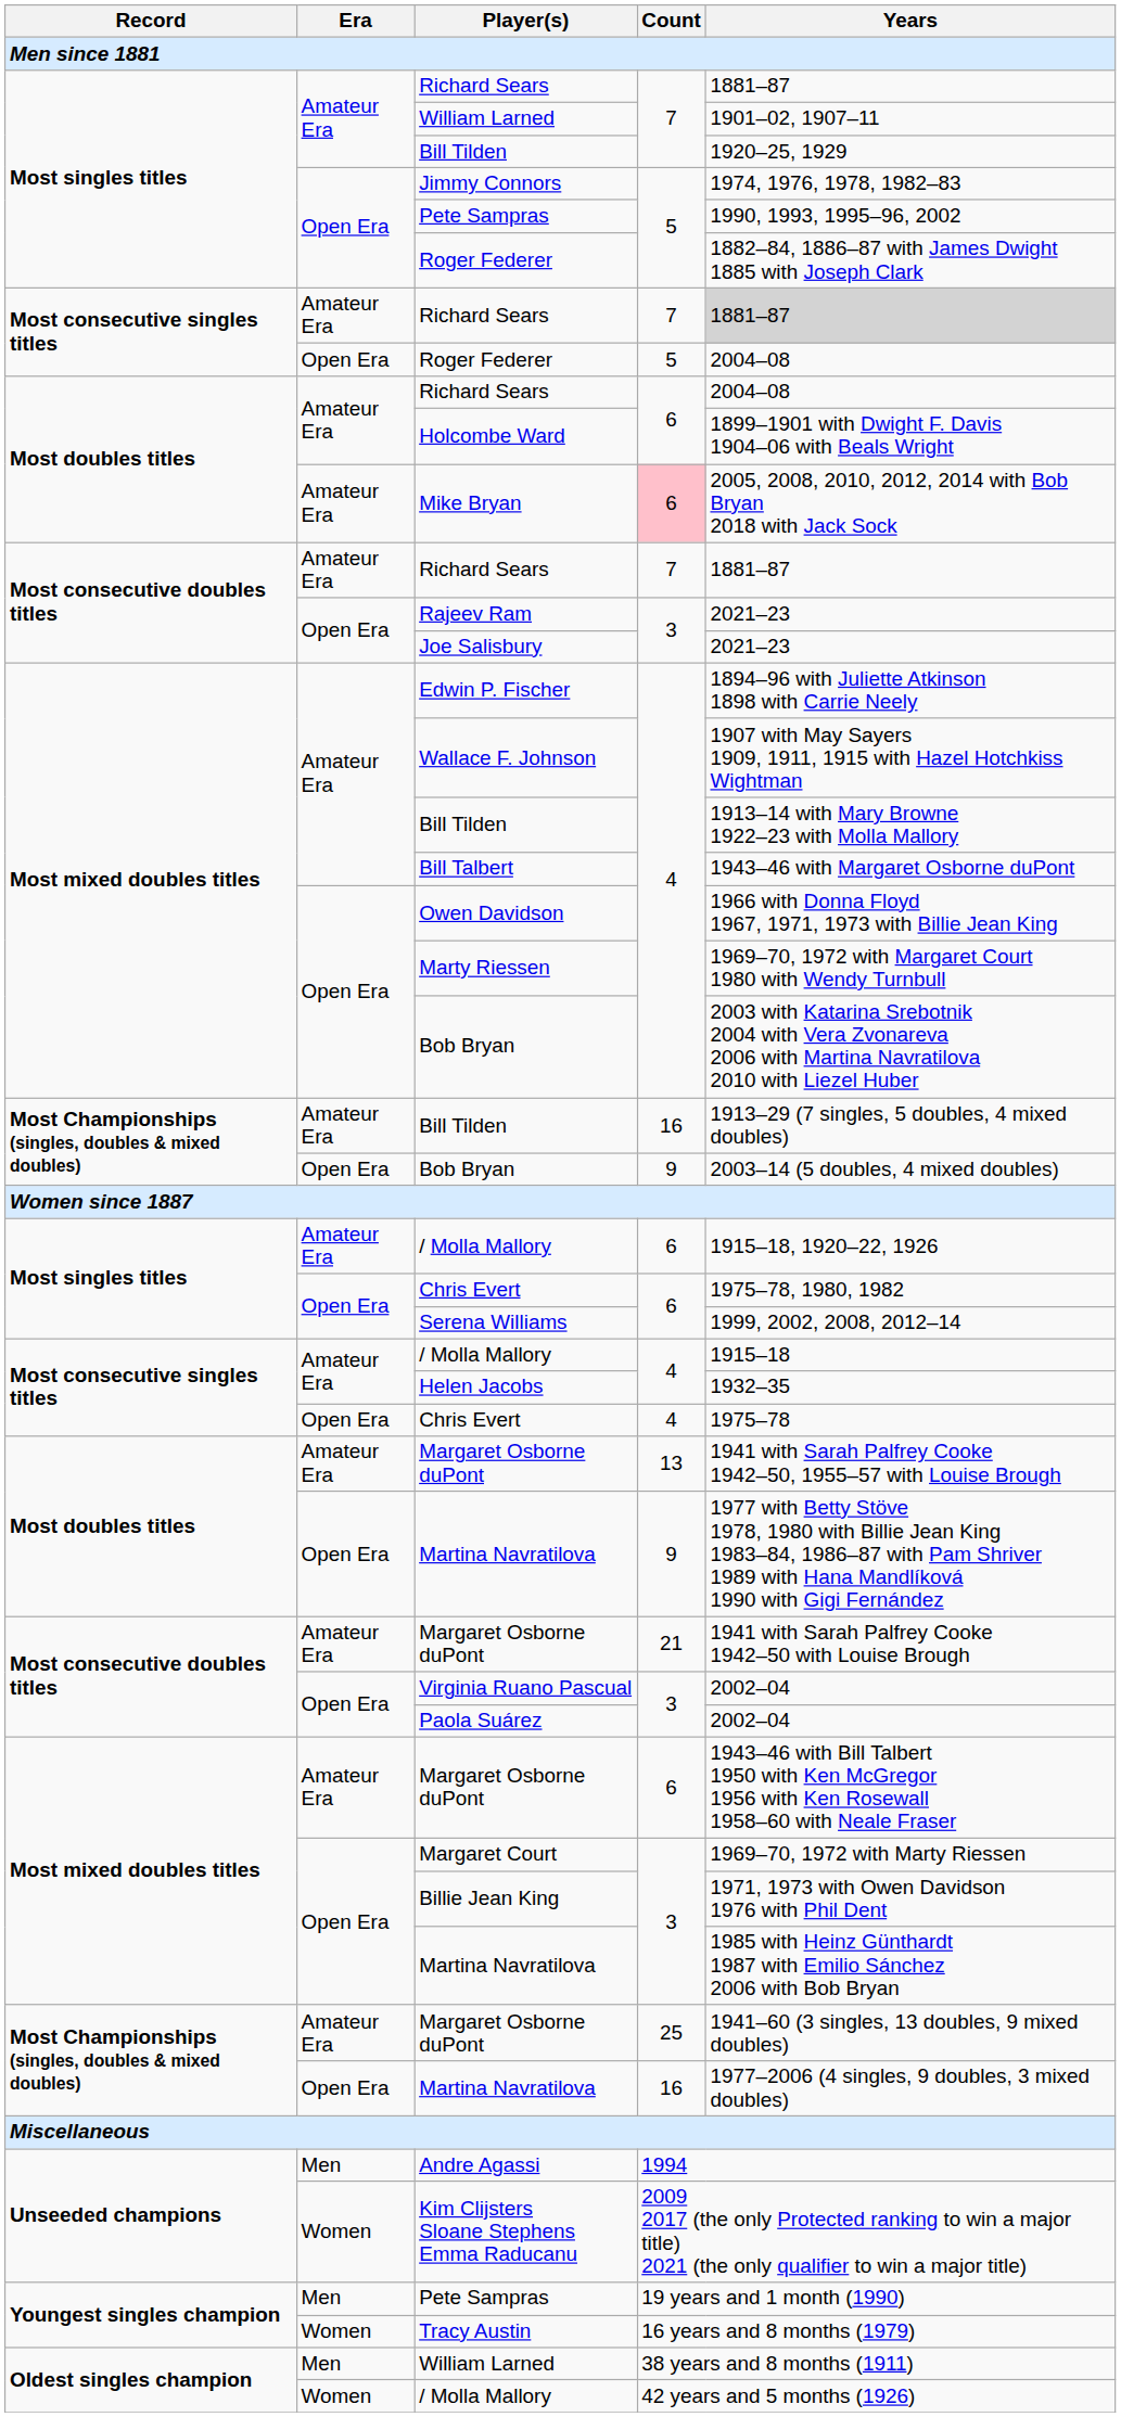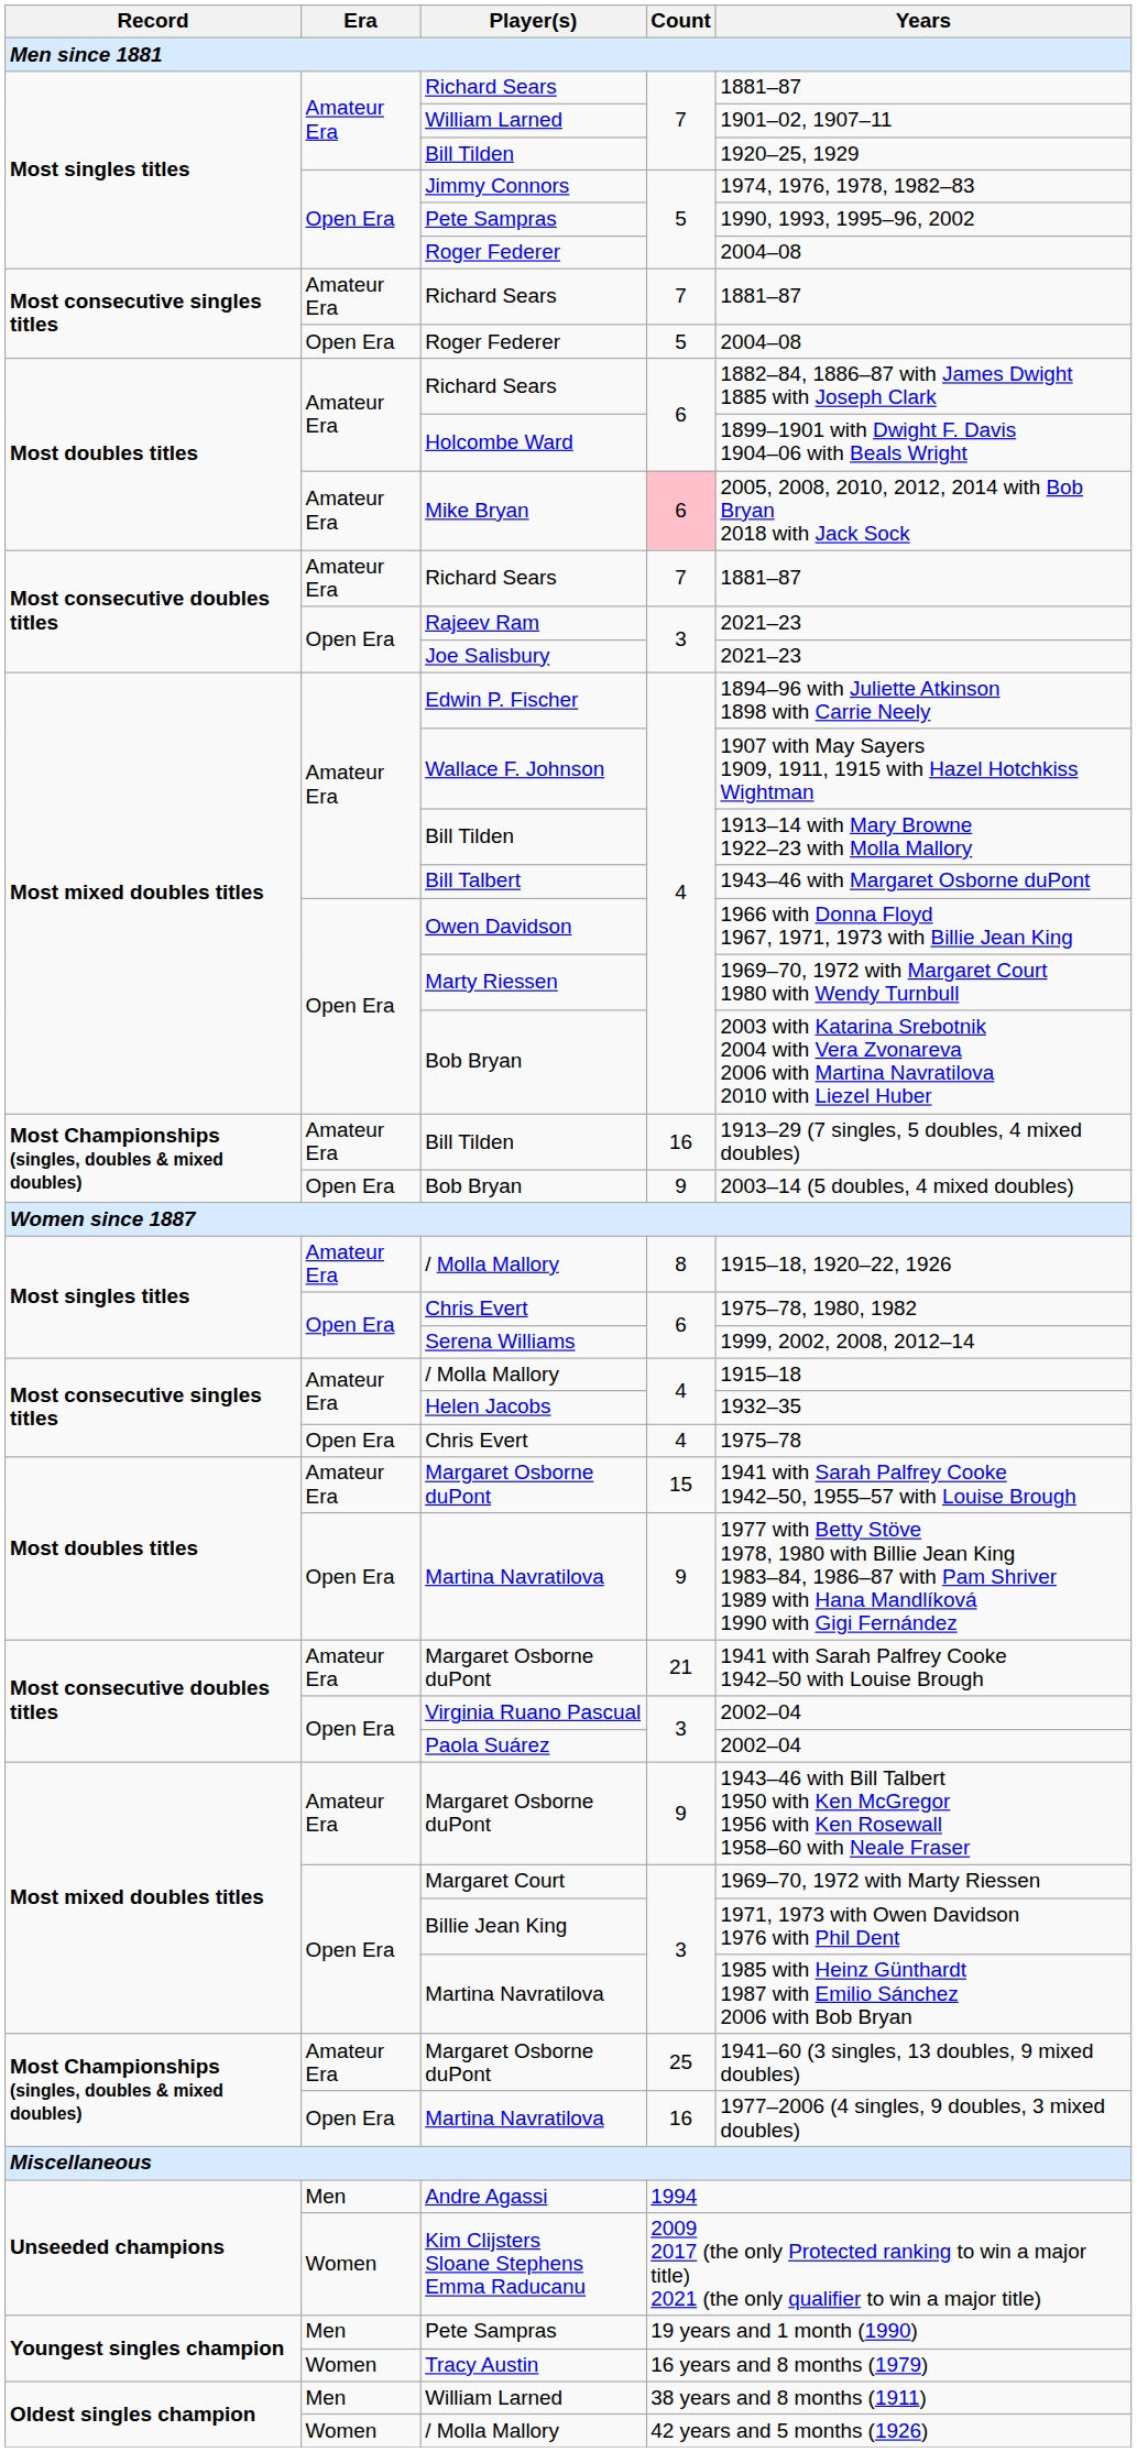 <table class="wikitable">
 <tr>
 <th>Record</th>
 <th>Era</th>
 <th>Player(s)</th>
 <th>Count</th>
 <th>Years</th>
 </tr>
 <tr>
 <td colspan=5 style="background: #d6ebff;"><strong><em>Men since 1881</em></strong></td>
 </tr>
 <tr>
 <td rowspan="6"><strong>Most singles titles</strong></td>
 <td rowspan="3"><a href='#'>Amateur Era</a></td>
 <td> <a href='#'>Richard Sears</a></td>
 <td rowspan=3 style="text-align: center;">7</td>
 <td>1881–87</td>
 </tr>
 <tr>
 <td> <a href='#'>William Larned</a></td>
 <td>1901–02, 1907–11</td>
 </tr>
 <tr>
 <td> <a href='#'>Bill Tilden</a></td>
 <td>1920–25, 1929</td>
 </tr>
 <tr>
 <td rowspan="3"><a href='#'>Open Era</a></td>
 <td> <a href='#'>Jimmy Connors</a></td>
 <td rowspan=3 style="text-align: center;">5</td>
 <td>1974, 1976, 1978, 1982–83</td>
 </tr>
 <tr>
 <td> <a href='#'>Pete Sampras</a></td>
 <td>1990, 1993, 1995–96, 2002</td>
 </tr>
 <tr>
 <td> <a href='#'>Roger Federer</a></td>
-<td>1882–84, 1886–87 with <a href='#'>James Dwight</a><br>1885 with <a href='#'>Joseph Clark</a></td>
+<td>2004–08</td>
 </tr>
 <tr>
 <td rowspan="2"><strong>Most consecutive singles titles</strong></td>
 <td>Amateur Era</td>
 <td> Richard Sears</td>
 <td style="text-align: center;">7</td>
-<td style="background: lightgrey;">1881–87</td>
+<td>1881–87</td>
 </tr>
 <tr>
 <td>Open Era</td>
 <td> Roger Federer</td>
 <td style="text-align: center;">5</td>
 <td>2004–08</td>
 </tr>
 <tr>
 <td rowspan="3"><strong>Most doubles titles</strong></td>
 <td rowspan="2">Amateur Era</td>
 <td> Richard Sears</td>
 <td rowspan=2 style="text-align: center;">6</td>
-<td>2004–08</td>
+<td>1882–84, 1886–87 with <a href='#'>James Dwight</a><br>1885 with <a href='#'>Joseph Clark</a></td>
 </tr>
 <tr>
 <td> <a href='#'>Holcombe Ward</a></td>
 <td>1899–1901 with <a href='#'>Dwight F. Davis</a><br>1904–06 with <a href='#'>Beals Wright</a></td>
 </tr>
 <tr>
 <td>Amateur Era</td>
 <td> <a href='#'>Mike Bryan</a></td>
 <td style="background: pink; text-align: center;">6</td>
 <td>2005, 2008, 2010, 2012, 2014 with <a href='#'>Bob Bryan</a><br>2018 with <a href='#'>Jack Sock</a></td>
 </tr>
 <tr>
 <td rowspan="3"><strong>Most consecutive doubles titles</strong></td>
 <td>Amateur Era</td>
 <td> Richard Sears</td>
 <td style="text-align: center;">7</td>
 <td>1881–87</td>
 </tr>
 <tr>
 <td rowspan="2">Open Era</td>
 <td> <a href='#'>Rajeev Ram</a></td>
 <td rowspan="2" style="text-align: center;">3</td>
 <td>2021–23</td>
 </tr>
 <tr>
 <td> <a href='#'>Joe Salisbury</a></td>
 <td>2021–23</td>
 </tr>
 <tr>
 <td rowspan="7"><strong>Most mixed doubles titles</strong></td>
 <td rowspan="4">Amateur Era</td>
 <td> <a href='#'>Edwin P. Fischer</a></td>
 <td rowspan=7 style="text-align: center;">4</td>
 <td>1894–96 with <a href='#'>Juliette Atkinson</a><br>1898 with <a href='#'>Carrie Neely</a></td>
 </tr>
 <tr>
 <td> <a href='#'>Wallace F. Johnson</a></td>
 <td>1907 with May Sayers<br>1909, 1911, 1915 with <a href='#'>Hazel Hotchkiss Wightman</a><br></td>
 </tr>
 <tr>
 <td> Bill Tilden</td>
 <td>1913–14 with <a href='#'>Mary Browne</a><br>1922–23 with <a href='#'>Molla Mallory</a></td>
 </tr>
 <tr>
 <td> <a href='#'>Bill Talbert</a></td>
 <td>1943–46 with <a href='#'>Margaret Osborne duPont</a></td>
 </tr>
 <tr>
 <td rowspan="3">Open Era</td>
 <td> <a href='#'>Owen Davidson</a></td>
 <td>1966 with <a href='#'>Donna Floyd</a><br>1967, 1971, 1973 with <a href='#'>Billie Jean King</a></td>
 </tr>
 <tr>
 <td> <a href='#'>Marty Riessen</a></td>
 <td>1969–70, 1972 with <a href='#'>Margaret Court</a><br>1980 with <a href='#'>Wendy Turnbull</a></td>
 </tr>
 <tr>
 <td> Bob Bryan</td>
 <td>2003 with <a href='#'>Katarina Srebotnik</a><br>2004 with <a href='#'>Vera Zvonareva</a><br>2006 with <a href='#'>Martina Navratilova</a><br>2010 with <a href='#'>Liezel Huber</a></td>
 </tr>
 <tr>
 <td rowspan="2"><strong>Most Championships<br><small>(singles, doubles & mixed doubles)</small></strong></td>
 <td>Amateur Era</td>
 <td> Bill Tilden</td>
 <td style="text-align: center;">16</td>
 <td>1913–29 (7 singles, 5 doubles, 4 mixed doubles)</td>
 </tr>
 <tr>
 <td>Open Era</td>
 <td> Bob Bryan</td>
 <td style="text-align: center;">9</td>
 <td>2003–14 (5 doubles, 4 mixed doubles)</td>
 </tr>
 <tr>
 <td colspan=5 style="background: #d6ebff;"><strong><em>Women since 1887</em></strong></td>
 </tr>
 <tr>
 <td rowspan="3"><strong>Most singles titles</strong></td>
 <td><a href='#'>Amateur Era</a></td>
 <td>/ <a href='#'>Molla Mallory</a></td>
-<td style="text-align: center;">6</td>
+<td style="text-align: center;">8</td>
 <td>1915–18, 1920–22, 1926</td>
 </tr>
 <tr>
 <td rowspan="2"><a href='#'>Open Era</a></td>
 <td> <a href='#'>Chris Evert</a></td>
 <td rowspan=2 style="text-align: center;">6</td>
 <td>1975–78, 1980, 1982</td>
 </tr>
 <tr>
 <td> <a href='#'>Serena Williams</a></td>
 <td>1999, 2002, 2008, 2012–14</td>
 </tr>
 <tr>
 <td rowspan="3"><strong>Most consecutive singles titles</strong></td>
 <td rowspan="2">Amateur Era</td>
 <td>/ Molla Mallory</td>
 <td rowspan=2 style="text-align: center;">4</td>
 <td>1915–18</td>
 </tr>
 <tr>
 <td> <a href='#'>Helen Jacobs</a></td>
 <td>1932–35</td>
 </tr>
 <tr>
 <td>Open Era</td>
 <td> Chris Evert</td>
 <td style="text-align: center;">4</td>
 <td>1975–78</td>
 </tr>
 <tr>
 <td rowspan="2"><strong>Most doubles titles</strong></td>
 <td>Amateur Era</td>
 <td> <a href='#'>Margaret Osborne duPont</a></td>
-<td style="text-align: center;">13</td>
+<td style="text-align: center;">15</td>
 <td>1941 with <a href='#'>Sarah Palfrey Cooke</a><br>1942–50, 1955–57 with <a href='#'>Louise Brough</a></td>
 </tr>
 <tr>
 <td>Open Era</td>
 <td> <a href='#'>Martina Navratilova</a></td>
 <td style="text-align: center;">9</td>
 <td>1977 with <a href='#'>Betty Stöve</a><br>1978, 1980 with Billie Jean King<br>1983–84, 1986–87 with <a href='#'>Pam Shriver</a><br>1989 with <a href='#'>Hana Mandlíková</a><br>1990 with <a href='#'>Gigi Fernández</a></td>
 </tr>
 <tr>
 <td rowspan="3"><strong>Most consecutive doubles titles</strong></td>
 <td>Amateur Era</td>
 <td> Margaret Osborne duPont</td>
 <td style="text-align: center;">21</td>
 <td>1941 with Sarah Palfrey Cooke<br>1942–50 with Louise Brough</td>
 </tr>
 <tr>
 <td rowspan="2">Open Era</td>
 <td> <a href='#'>Virginia Ruano Pascual</a></td>
 <td rowspan=2 style="text-align: center;">3</td>
 <td>2002–04</td>
 </tr>
 <tr>
 <td> <a href='#'>Paola Suárez</a></td>
 <td>2002–04</td>
 </tr>
 <tr>
 <td rowspan="4"><strong>Most mixed doubles titles</strong></td>
 <td>Amateur Era</td>
 <td> Margaret Osborne duPont</td>
-<td style="text-align: center;">6</td>
+<td style="text-align: center;">9</td>
 <td>1943–46 with Bill Talbert<br>1950 with <a href='#'>Ken McGregor</a><br>1956 with <a href='#'>Ken Rosewall</a><br>1958–60 with <a href='#'>Neale Fraser</a></td>
 </tr>
 <tr>
 <td rowspan="3">Open Era</td>
 <td> Margaret Court</td>
 <td rowspan=3 style="text-align: center;">3</td>
 <td>1969–70, 1972 with Marty Riessen</td>
 </tr>
 <tr>
 <td> Billie Jean King</td>
 <td>1971, 1973 with Owen Davidson<br>1976 with <a href='#'>Phil Dent</a></td>
 </tr>
 <tr>
 <td> Martina Navratilova</td>
 <td>1985 with <a href='#'>Heinz Günthardt</a><br>1987 with <a href='#'>Emilio Sánchez</a><br>2006 with Bob Bryan</td>
 </tr>
 <tr>
 <td rowspan="2"><strong>Most Championships<br><small>(singles, doubles & mixed doubles)</small></strong></td>
 <td>Amateur Era</td>
 <td> Margaret Osborne duPont</td>
 <td style="text-align: center;">25</td>
 <td>1941–60 (3 singles, 13 doubles, 9 mixed doubles)</td>
 </tr>
 <tr>
 <td>Open Era</td>
 <td> <a href='#'>Martina Navratilova</a></td>
 <td style="text-align: center;">16</td>
 <td>1977–2006 (4 singles, 9 doubles, 3 mixed doubles)</td>
 </tr>
 <tr>
 <td colspan=5 style="background: #d6ebff;"><strong><em>Miscellaneous</em></strong></td>
 </tr>
 <tr>
 <td rowspan="2"><strong>Unseeded champions</strong></td>
 <td>Men</td>
 <td> <a href='#'>Andre Agassi</a></td>
 <td colspan="2"><a href='#'>1994</a></td>
 </tr>
 <tr>
 <td>Women</td>
 <td> <a href='#'>Kim Clijsters</a><br> <a href='#'>Sloane Stephens</a><br> <a href='#'>Emma Raducanu</a></td>
 <td colspan="2"><a href='#'>2009</a><br><a href='#'>2017</a> (the only <a href='#'>Protected ranking</a> to win a major title)<br><a href='#'>2021</a> (the only <a href='#'>qualifier</a> to win a major title)</td>
 </tr>
 <tr>
 <td rowspan="2"><strong>Youngest singles champion</strong></td>
 <td>Men</td>
 <td> Pete Sampras</td>
 <td colspan="2">19 years and 1 month (<a href='#'>1990</a>)</td>
 </tr>
 <tr>
 <td>Women</td>
 <td> <a href='#'>Tracy Austin</a></td>
 <td colspan="2">16 years and 8 months (<a href='#'>1979</a>)</td>
 </tr>
 <tr>
 <td rowspan="2"><strong>Oldest singles champion</strong></td>
 <td>Men</td>
 <td> William Larned</td>
 <td colspan="2">38 years and 8 months (<a href='#'>1911</a>)</td>
 </tr>
 <tr>
 <td>Women</td>
 <td>/ Molla Mallory</td>
 <td colspan="2">42 years and 5 months (<a href='#'>1926</a>)</td>
 </tr>
 <tr>
 </tr>
 </table>
